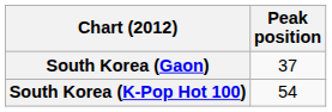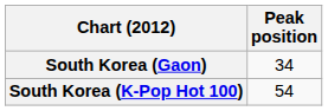 <table class="wikitable sortable plainrowheaders" style="text-align:center">
 <tr>
 <th scope="col">Chart (2012)</th>
 <th scope="col">Peak<br>position</th>
 </tr>
 <tr>
 <th scope="row">South Korea (<a href='#'>Gaon</a>)</th>
-<td>37</td>
+<td>34</td>
 </tr>
 <tr>
 <th scope="row">South Korea (<a href='#'>K-Pop Hot 100</a>)</th>
 <td>54</td>
 </tr>
 </table>
